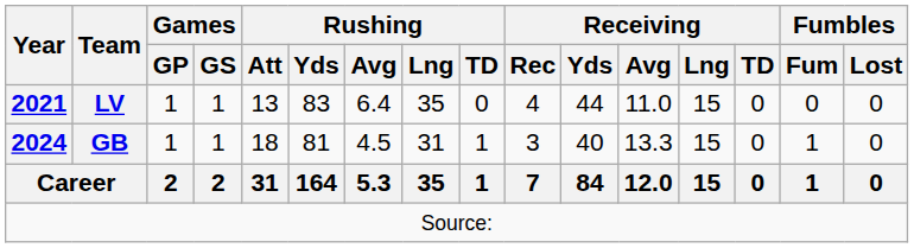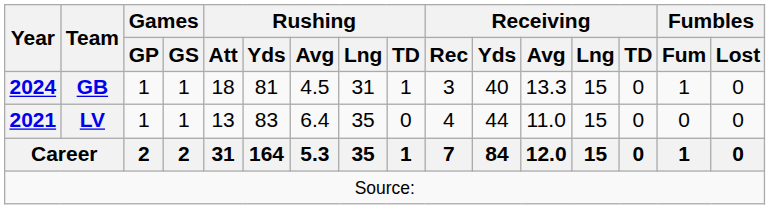 <table class="wikitable" style="text-align:center;">
 <tr>
 <th rowspan="2">Year</th>
 <th rowspan="2">Team</th>
 <th colspan="2">Games</th>
 <th colspan="5">Rushing</th>
 <th colspan="5">Receiving</th>
 <th colspan="2">Fumbles</th>
 </tr>
 <tr>
 <th>GP</th>
 <th>GS</th>
 <th>Att</th>
 <th>Yds</th>
 <th>Avg</th>
 <th>Lng</th>
 <th>TD</th>
 <th>Rec</th>
 <th>Yds</th>
 <th>Avg</th>
 <th>Lng</th>
 <th>TD</th>
 <th>Fum</th>
 <th>Lost</th>
 </tr>
 <tr>
+<th><a href='#'>2024</a></th>
+<th><a href='#'>GB</a></th>
+<td>1</td>
+<td>1</td>
+<td>18</td>
+<td>81</td>
+<td>4.5</td>
+<td>31</td>
+<td>1</td>
+<td>3</td>
+<td>40</td>
+<td>13.3</td>
+<td>15</td>
+<td>0</td>
+<td>1</td>
+<td>0</td>
+</tr>
+<tr>
 <th><a href='#'>2021</a></th>
 <th><a href='#'>LV</a></th>
 <td>1</td>
 <td>1</td>
 <td>13</td>
 <td>83</td>
 <td>6.4</td>
 <td>35</td>
 <td>0</td>
 <td>4</td>
 <td>44</td>
 <td>11.0</td>
 <td>15</td>
 <td>0</td>
 <td>0</td>
-<td>0</td>
-</tr>
-<tr>
-<th><a href='#'>2024</a></th>
-<th><a href='#'>GB</a></th>
-<td>1</td>
-<td>1</td>
-<td>18</td>
-<td>81</td>
-<td>4.5</td>
-<td>31</td>
-<td>1</td>
-<td>3</td>
-<td>40</td>
-<td>13.3</td>
-<td>15</td>
-<td>0</td>
-<td>1</td>
 <td>0</td>
 </tr>
 <tr>
 <th colspan="2">Career</th>
 <th>2</th>
 <th>2</th>
 <th>31</th>
 <th>164</th>
 <th>5.3</th>
 <th>35</th>
 <th>1</th>
 <th>7</th>
 <th>84</th>
 <th>12.0</th>
 <th>15</th>
 <th>0</th>
 <th>1</th>
 <th>0</th>
 </tr>
 <tr>
 <td colspan="16"><small>Source: </small></td>
 </tr>
 </table>
